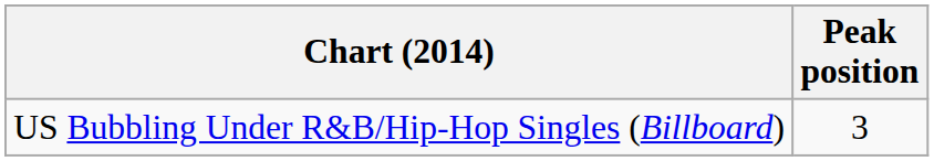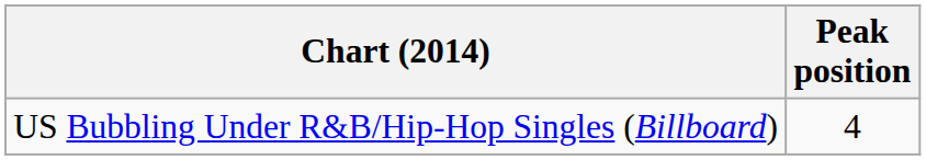 <table class="wikitable plainrowheaders">
 <tr>
 <th scope="col">Chart (2014)</th>
 <th scope="col">Peak<br>position</th>
 </tr>
 <tr>
 <td scope="row">US <a href='#'>Bubbling Under R&B/Hip-Hop Singles</a> (<em><a href='#'>Billboard</a></em>)</td>
-<td style="text-align:center;">3</td>
+<td style="text-align:center;">4</td>
 </tr>
 </table>
